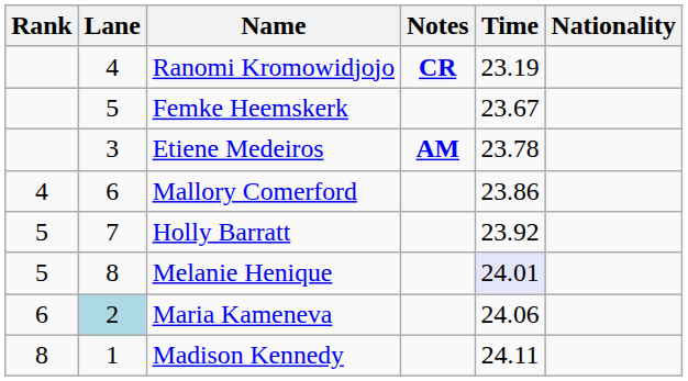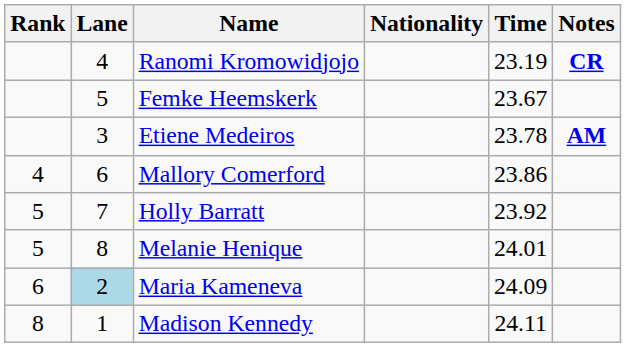 <table class="wikitable sortable" style="text-align:center">
 <tr>
 <th>Rank</th>
 <th>Lane</th>
 <th>Name</th>
+<th>Nationality</th>
+<th>Time</th>
 <th>Notes</th>
-<th>Time</th>
-<th>Nationality</th>
 </tr>
 <tr>
 <td></td>
 <td>4</td>
 <td align=left><a href='#'>Ranomi Kromowidjojo</a></td>
+<td align=left></td>
+<td>23.19</td>
 <td><strong><a href='#'>CR</a></strong></td>
-<td>23.19</td>
-<td align=left></td>
 </tr>
 <tr>
 <td></td>
 <td>5</td>
 <td align=left><a href='#'>Femke Heemskerk</a></td>
+<td align=left></td>
+<td>23.67</td>
 <td></td>
-<td>23.67</td>
-<td align=left></td>
 </tr>
 <tr>
 <td></td>
 <td>3</td>
 <td align=left><a href='#'>Etiene Medeiros</a></td>
+<td align=left></td>
+<td>23.78</td>
 <td><strong><a href='#'>AM</a></strong></td>
-<td>23.78</td>
-<td align=left></td>
 </tr>
 <tr>
 <td>4</td>
 <td>6</td>
 <td align=left><a href='#'>Mallory Comerford</a></td>
+<td align=left></td>
+<td>23.86</td>
 <td></td>
-<td>23.86</td>
-<td align=left></td>
 </tr>
 <tr>
 <td>5</td>
 <td>7</td>
 <td align=left><a href='#'>Holly Barratt</a></td>
+<td align=left></td>
+<td>23.92</td>
 <td></td>
-<td>23.92</td>
-<td align=left></td>
 </tr>
 <tr>
 <td>5</td>
 <td>8</td>
 <td align=left><a href='#'>Melanie Henique</a></td>
+<td align=left></td>
+<td>24.01</td>
 <td></td>
-<td style="background: lavender;">24.01</td>
-<td align=left></td>
 </tr>
 <tr>
 <td>6</td>
 <td style="background: lightblue;">2</td>
 <td align=left><a href='#'>Maria Kameneva</a></td>
+<td align=left></td>
+<td>24.09</td>
 <td></td>
-<td>24.06</td>
-<td align=left></td>
 </tr>
 <tr>
 <td>8</td>
 <td>1</td>
 <td align=left><a href='#'>Madison Kennedy</a></td>
+<td align=left></td>
+<td>24.11</td>
 <td></td>
-<td>24.11</td>
-<td align=left></td>
 </tr>
 </table>
